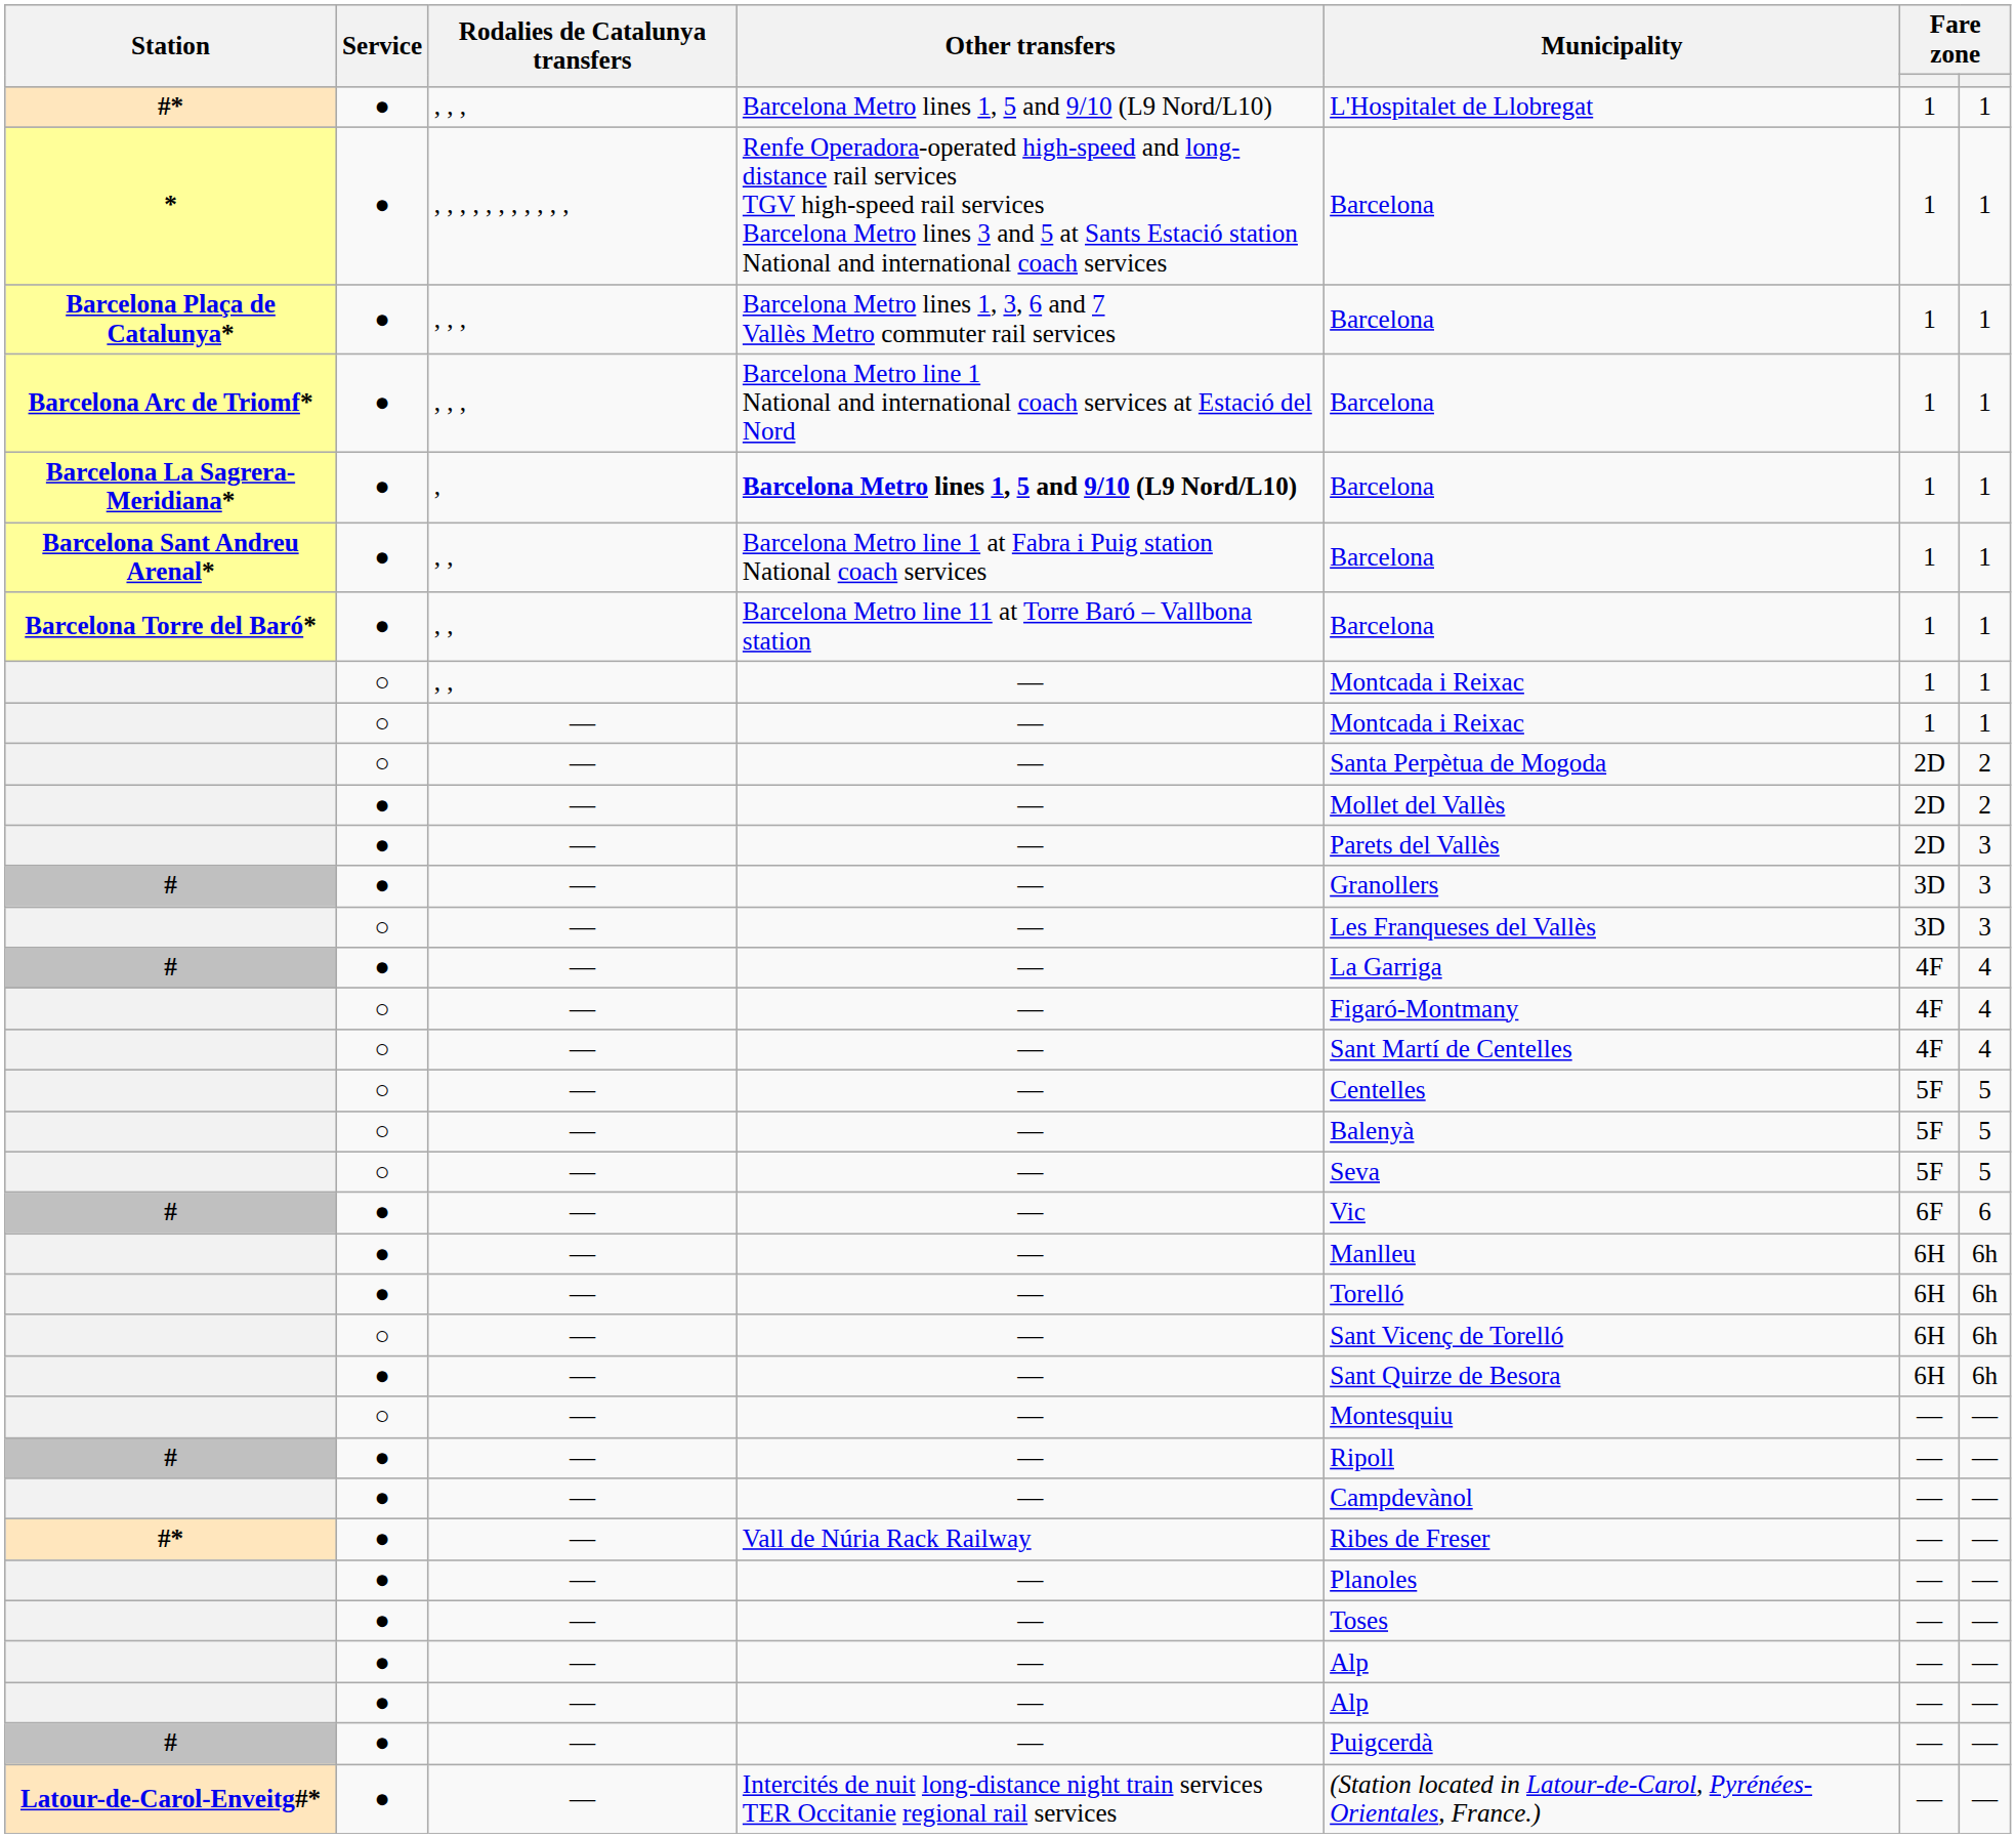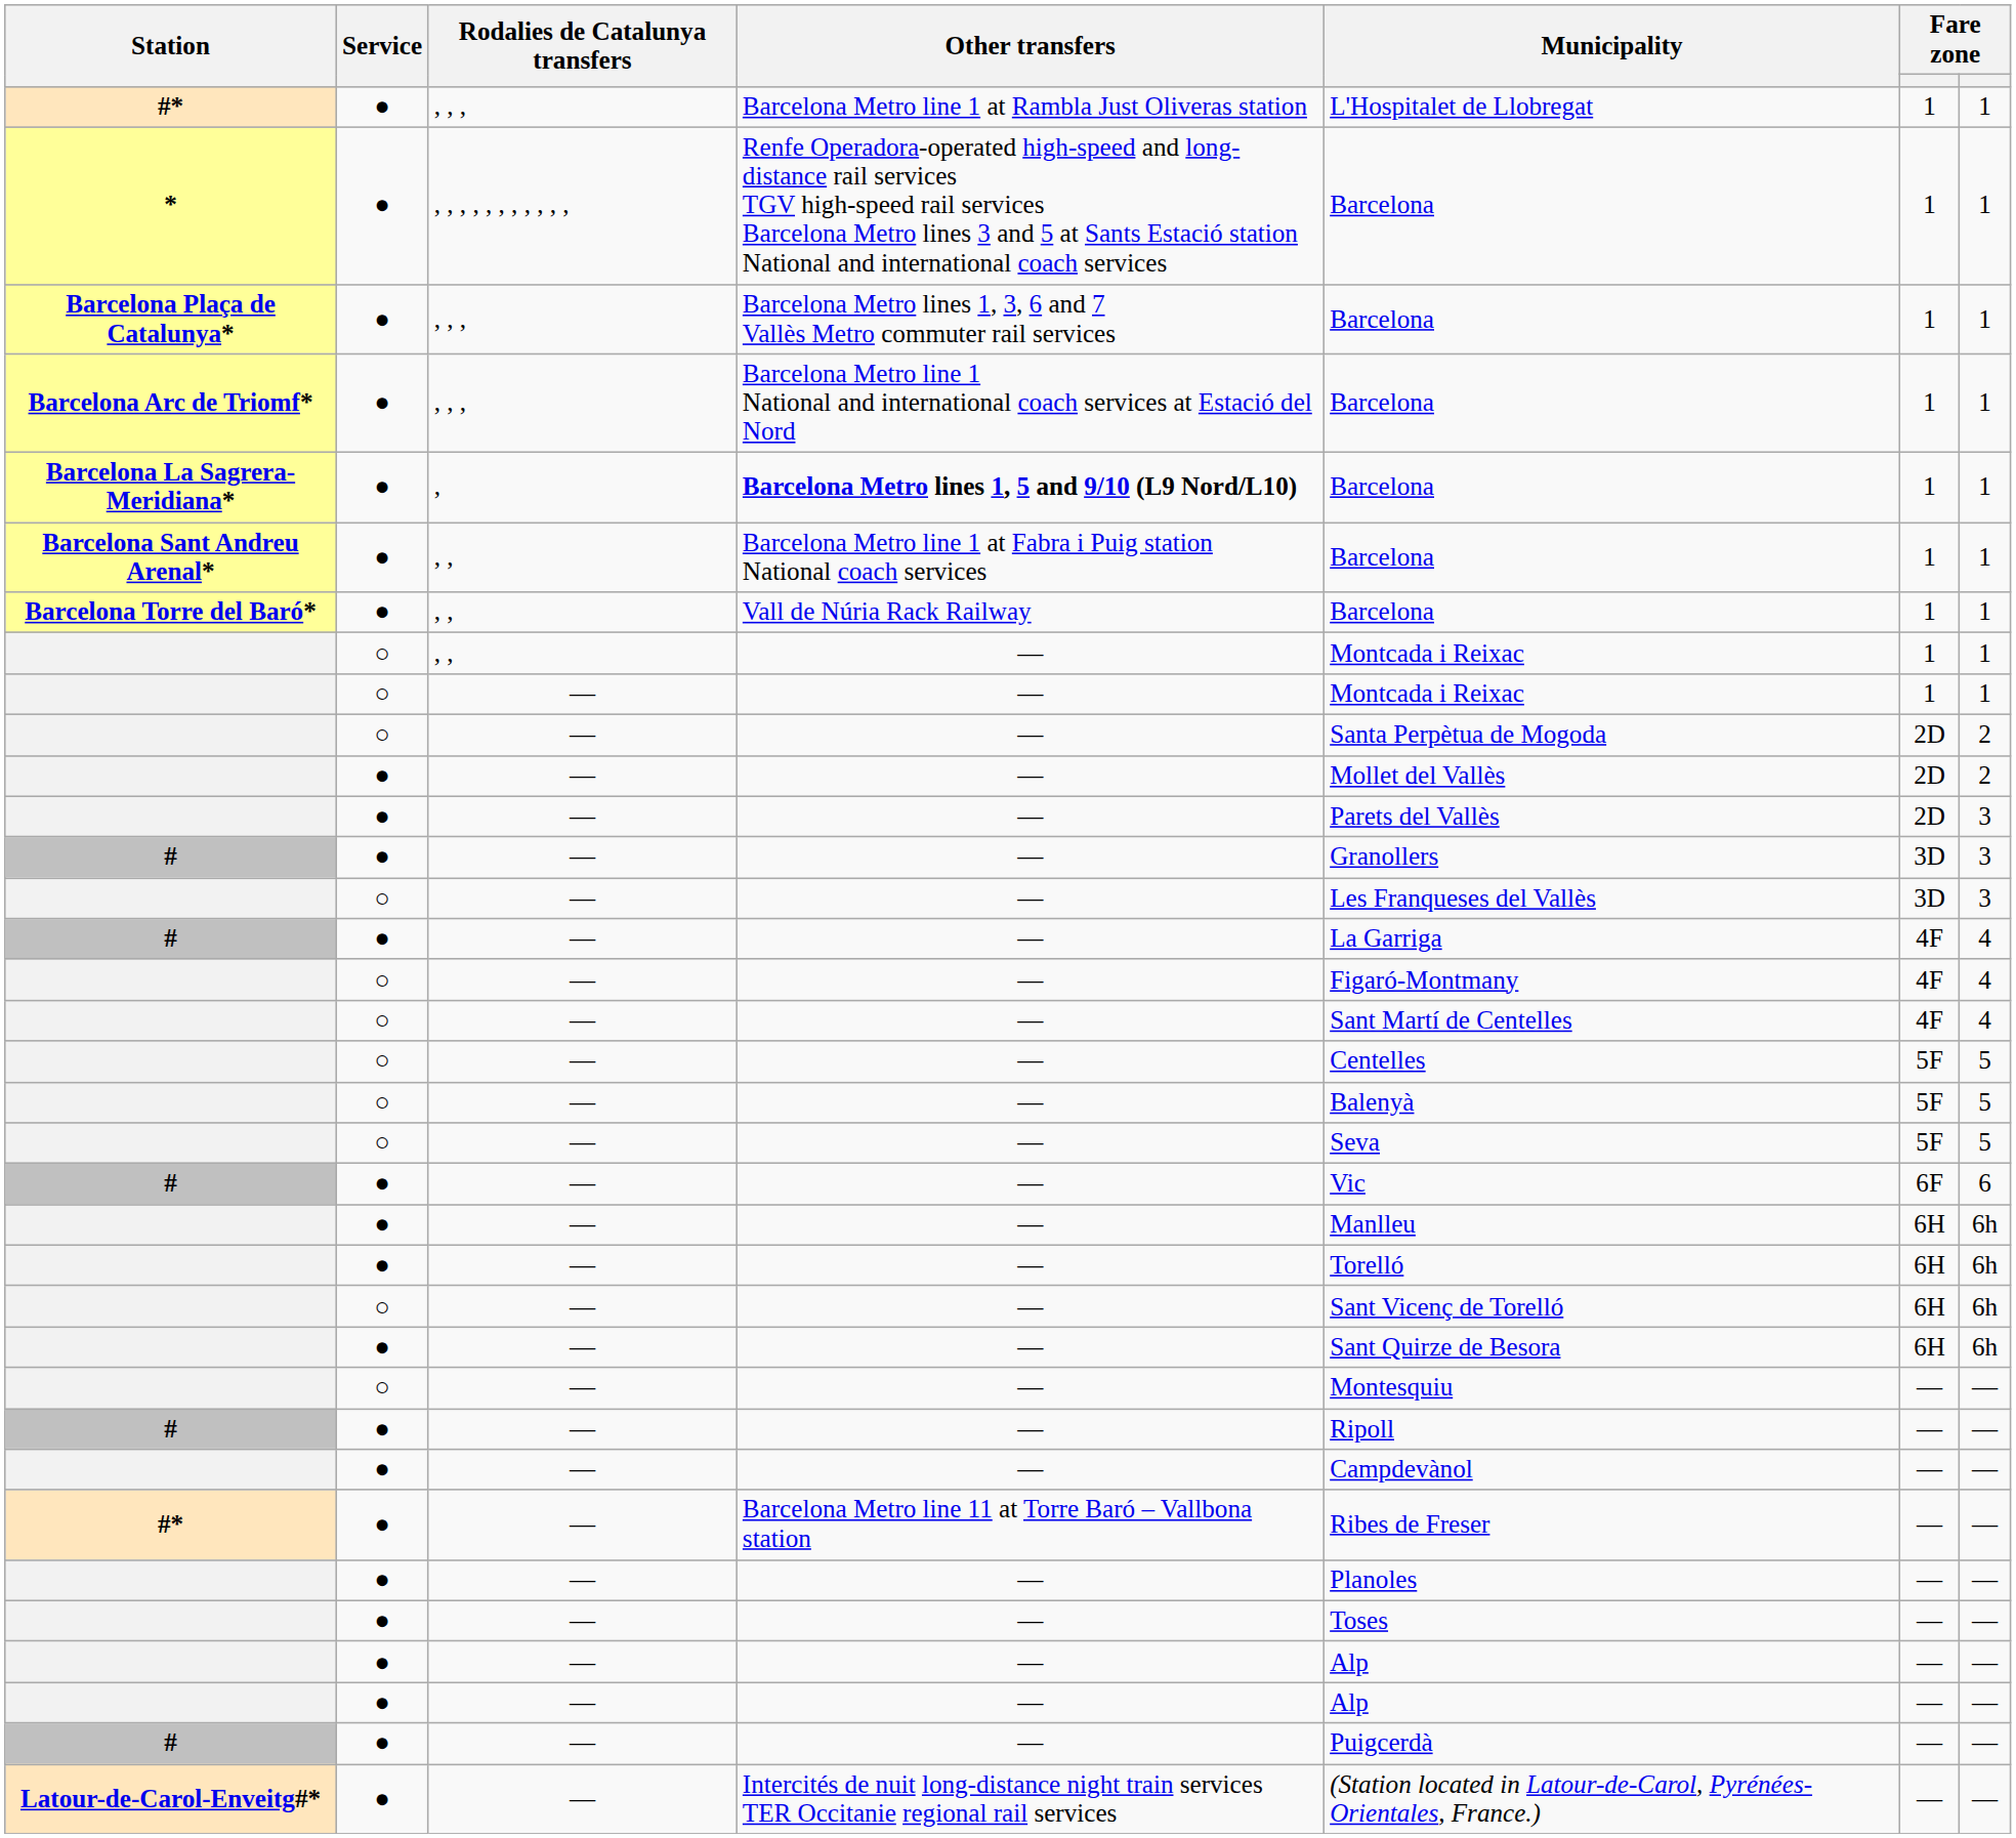 <table class="wikitable sortable plainrowheaders">
 <tr>
 <th scope=col rowspan=2>Station</th>
 <th scope=col rowspan=2>Service</th>
 <th scope=col rowspan=2>Rodalies de Catalunya transfers</th>
 <th scope=col rowspan=2>Other transfers</th>
 <th scope=col rowspan=2>Municipality</th>
 <th scope=col colspan=2>Fare zone</th>
 </tr>
 <tr>
 <th scope=col></th>
 <th scope=col></th>
 </tr>
 <tr>
 <th scope=row style="background-color:#FFE6BD">#*</th>
 <td align=center>●</td>
 <td>, , , </td>
-<td><a href='#'>Barcelona Metro</a> lines <a href='#'>1</a>, <a href='#'>5</a> and <a href='#'>9/10</a> (L9 Nord/L10)</td>
+<td><a href='#'>Barcelona Metro line 1</a> at <a href='#'>Rambla Just Oliveras station</a></td>
 <td><a href='#'>L'Hospitalet de Llobregat</a></td>
 <td align=center>1</td>
 <td align=center>1</td>
 </tr>
 <tr>
 <th scope=row style="background: #FFFF99;">*</th>
 <td align=center>●</td>
 <td>, , , , , , , , , , , </td>
 <td><a href='#'>Renfe Operadora</a>-operated <a href='#'>high-speed</a> and <a href='#'>long-distance</a> rail services<br> <a href='#'>TGV</a> high-speed rail services<br> <a href='#'>Barcelona Metro</a> lines <a href='#'>3</a> and <a href='#'>5</a> at <a href='#'>Sants Estació station</a><br> National and international <a href='#'>coach</a> services</td>
 <td><a href='#'>Barcelona</a></td>
 <td align=center>1</td>
 <td align=center>1</td>
 </tr>
 <tr>
 <th scope=row style="background: #FFFF99;"><a href='#'>Barcelona Plaça de Catalunya</a>*</th>
 <td align=center>●</td>
 <td>, , , </td>
 <td><a href='#'>Barcelona Metro</a> lines <a href='#'>1</a>, <a href='#'>3</a>, <a href='#'>6</a> and <a href='#'>7</a><br> <a href='#'>Vallès Metro</a> commuter rail services</td>
 <td><a href='#'>Barcelona</a></td>
 <td align=center>1</td>
 <td align=center>1</td>
 </tr>
 <tr>
 <th scope=row style="background: #FFFF99;"><a href='#'>Barcelona Arc de Triomf</a>*</th>
 <td align=center>●</td>
 <td>, , , </td>
 <td><a href='#'>Barcelona Metro line 1</a><br> National and international <a href='#'>coach</a> services at <a href='#'>Estació del Nord</a></td>
 <td><a href='#'>Barcelona</a></td>
 <td align=center>1</td>
 <td align=center>1</td>
 </tr>
 <tr>
 <th scope=row style="background: #FFFF99;"><a href='#'>Barcelona La Sagrera-Meridiana</a>*</th>
 <td align=center>●</td>
 <td>, </td>
 <td><strong><a href='#'>Barcelona Metro</a> lines <a href='#'>1</a>, <a href='#'>5</a> and <a href='#'>9/10</a> (L9 Nord/L10)</strong></td>
 <td><a href='#'>Barcelona</a></td>
 <td align=center>1</td>
 <td align=center>1</td>
 </tr>
 <tr>
 <th scope=row style="background: #FFFF99;"><a href='#'>Barcelona Sant Andreu Arenal</a>*</th>
 <td align=center>●</td>
 <td>, , </td>
 <td><a href='#'>Barcelona Metro line 1</a> at <a href='#'>Fabra i Puig station</a><br> National <a href='#'>coach</a> services</td>
 <td><a href='#'>Barcelona</a></td>
 <td align=center>1</td>
 <td align=center>1</td>
 </tr>
 <tr>
 <th scope=row style="background: #FFFF99;"><a href='#'>Barcelona Torre del Baró</a>*</th>
 <td align=center>●</td>
 <td>, , </td>
-<td><a href='#'>Barcelona Metro line 11</a> at <a href='#'>Torre Baró – Vallbona station</a></td>
+<td><a href='#'>Vall de Núria Rack Railway</a></td>
 <td><a href='#'>Barcelona</a></td>
 <td align=center>1</td>
 <td align=center>1</td>
 </tr>
 <tr>
 <th scope=row></th>
 <td align=center>○</td>
 <td>, , </td>
 <td align=center>—</td>
 <td><a href='#'>Montcada i Reixac</a></td>
 <td align=center>1</td>
 <td align=center>1</td>
 </tr>
 <tr>
 <th scope=row></th>
 <td align=center>○</td>
 <td align=center>—</td>
 <td align=center>—</td>
 <td><a href='#'>Montcada i Reixac</a></td>
 <td align=center>1</td>
 <td align=center>1</td>
 </tr>
 <tr>
 <th scope=row></th>
 <td align=center>○</td>
 <td align=center>—</td>
 <td align=center>—</td>
 <td><a href='#'>Santa Perpètua de Mogoda</a></td>
 <td align=center>2D</td>
 <td align=center>2</td>
 </tr>
 <tr>
 <th scope=row></th>
 <td align=center>●</td>
 <td align=center>—</td>
 <td align=center>—</td>
 <td><a href='#'>Mollet del Vallès</a></td>
 <td align=center>2D</td>
 <td align=center>2</td>
 </tr>
 <tr>
 <th scope=row></th>
 <td align=center>●</td>
 <td align=center>—</td>
 <td align=center>—</td>
 <td><a href='#'>Parets del Vallès</a></td>
 <td align=center>2D</td>
 <td align=center>3</td>
 </tr>
 <tr>
 <th scope=row style="background-color:#C0C0C0">#</th>
 <td align=center>●</td>
 <td align=center>—</td>
 <td align=center>—</td>
 <td><a href='#'>Granollers</a></td>
 <td align=center>3D</td>
 <td align=center>3</td>
 </tr>
 <tr>
 <th scope=row></th>
 <td align=center>○</td>
 <td align=center>—</td>
 <td align=center>—</td>
 <td><a href='#'>Les Franqueses del Vallès</a></td>
 <td align=center>3D</td>
 <td align=center>3</td>
 </tr>
 <tr>
 <th scope=row style="background-color:#C0C0C0">#</th>
 <td align=center>●</td>
 <td align=center>—</td>
 <td align=center>—</td>
 <td><a href='#'>La Garriga</a></td>
 <td align=center>4F</td>
 <td align=center>4</td>
 </tr>
 <tr>
 <th scope=row></th>
 <td align=center>○</td>
 <td align=center>—</td>
 <td align=center>—</td>
 <td><a href='#'>Figaró-Montmany</a></td>
 <td align=center>4F</td>
 <td align=center>4</td>
 </tr>
 <tr>
 <th scope=row></th>
 <td align=center>○</td>
 <td align=center>—</td>
 <td align=center>—</td>
 <td><a href='#'>Sant Martí de Centelles</a></td>
 <td align=center>4F</td>
 <td align=center>4</td>
 </tr>
 <tr>
 <th scope=row></th>
 <td align=center>○</td>
 <td align=center>—</td>
 <td align=center>—</td>
 <td><a href='#'>Centelles</a></td>
 <td align=center>5F</td>
 <td align=center>5</td>
 </tr>
 <tr>
 <th scope=row></th>
 <td align=center>○</td>
 <td align=center>—</td>
 <td align=center>—</td>
 <td><a href='#'>Balenyà</a></td>
 <td align=center>5F</td>
 <td align=center>5</td>
 </tr>
 <tr>
 <th scope=row></th>
 <td align=center>○</td>
 <td align=center>—</td>
 <td align=center>—</td>
 <td><a href='#'>Seva</a></td>
 <td align=center>5F</td>
 <td align=center>5</td>
 </tr>
 <tr>
 <th scope=row style="background-color:#C0C0C0">#</th>
 <td align=center>●</td>
 <td align=center>—</td>
 <td align=center>—</td>
 <td><a href='#'>Vic</a></td>
 <td align=center>6F</td>
 <td align=center>6</td>
 </tr>
 <tr>
 <th scope=row></th>
 <td align=center>●</td>
 <td align=center>—</td>
 <td align=center>—</td>
 <td><a href='#'>Manlleu</a></td>
 <td align=center>6H</td>
 <td align=center>6h</td>
 </tr>
 <tr>
 <th scope=row></th>
 <td align=center>●</td>
 <td align=center>—</td>
 <td align=center>—</td>
 <td><a href='#'>Torelló</a></td>
 <td align=center>6H</td>
 <td align=center>6h</td>
 </tr>
 <tr>
 <th scope=row></th>
 <td align=center>○</td>
 <td align=center>—</td>
 <td align=center>—</td>
 <td><a href='#'>Sant Vicenç de Torelló</a></td>
 <td align=center>6H</td>
 <td align=center>6h</td>
 </tr>
 <tr>
 <th scope=row></th>
 <td align=center>●</td>
 <td align=center>—</td>
 <td align=center>—</td>
 <td><a href='#'>Sant Quirze de Besora</a></td>
 <td align=center>6H</td>
 <td align=center>6h</td>
 </tr>
 <tr>
 <th scope=row></th>
 <td align=center>○</td>
 <td align=center>—</td>
 <td align=center>—</td>
 <td><a href='#'>Montesquiu</a></td>
 <td align=center>—</td>
 <td align=center>—</td>
 </tr>
 <tr>
 <th scope=row style="background-color:#C0C0C0">#</th>
 <td align=center>●</td>
 <td align=center>—</td>
 <td align=center>—</td>
 <td><a href='#'>Ripoll</a></td>
 <td align=center>—</td>
 <td align=center>—</td>
 </tr>
 <tr>
 <th scope=row></th>
 <td align=center>●</td>
 <td align=center>—</td>
 <td align=center>—</td>
 <td><a href='#'>Campdevànol</a></td>
 <td align=center>—</td>
 <td align=center>—</td>
 </tr>
 <tr>
 <th scope=row style="background-color:#FFE6BD">#*</th>
 <td align=center>●</td>
 <td align=center>—</td>
-<td><a href='#'>Vall de Núria Rack Railway</a></td>
+<td><a href='#'>Barcelona Metro line 11</a> at <a href='#'>Torre Baró – Vallbona station</a></td>
 <td><a href='#'>Ribes de Freser</a></td>
 <td align=center>—</td>
 <td align=center>—</td>
 </tr>
 <tr>
 <th scope=row></th>
 <td align=center>●</td>
 <td align=center>—</td>
 <td align=center>—</td>
 <td><a href='#'>Planoles</a></td>
 <td align=center>—</td>
 <td align=center>—</td>
 </tr>
 <tr>
 <th scope=row></th>
 <td align=center>●</td>
 <td align=center>—</td>
 <td align=center>—</td>
 <td><a href='#'>Toses</a></td>
 <td align=center>—</td>
 <td align=center>—</td>
 </tr>
 <tr>
 <th scope=row></th>
 <td align=center>●</td>
 <td align=center>—</td>
 <td align=center>—</td>
 <td><a href='#'>Alp</a></td>
 <td align=center>—</td>
 <td align=center>—</td>
 </tr>
 <tr>
 <th scope=row></th>
 <td align=center>●</td>
 <td align=center>—</td>
 <td align=center>—</td>
 <td><a href='#'>Alp</a></td>
 <td align=center>—</td>
 <td align=center>—</td>
 </tr>
 <tr>
 <th scope=row style="background-color:#C0C0C0">#</th>
 <td align=center>●</td>
 <td align=center>—</td>
 <td align=center>—</td>
 <td><a href='#'>Puigcerdà</a></td>
 <td align=center>—</td>
 <td align=center>—</td>
 </tr>
 <tr>
 <th scope=row style="background-color:#FFE6BD"><a href='#'>Latour-de-Carol-Enveitg</a>#*</th>
 <td align=center>●</td>
 <td align=center>—</td>
 <td><a href='#'>Intercités de nuit</a> <a href='#'>long-distance night train</a> services<br> <a href='#'>TER Occitanie</a> <a href='#'>regional rail</a> services</td>
 <td><em>(Station located in <a href='#'>Latour-de-Carol</a>, <a href='#'>Pyrénées-Orientales</a>, France.)</em></td>
 <td align=center>—</td>
 <td align=center>—</td>
 </tr>
 </table>
